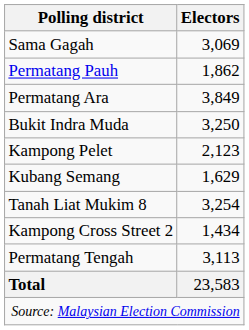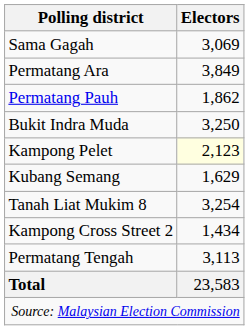 <table class="wikitable sortable">
 <tr>
 <th>Polling district</th>
 <th>Electors</th>
 </tr>
 <tr>
 <td>Sama Gagah</td>
 <td align="right">3,069</td>
 </tr>
 <tr>
+<td>Permatang Ara</td>
+<td align="right">3,849</td>
+</tr>
+<tr>
 <td><a href='#'>Permatang Pauh</a></td>
 <td align="right">1,862</td>
-</tr>
-<tr>
-<td>Permatang Ara</td>
-<td align="right">3,849</td>
 </tr>
 <tr>
 <td>Bukit Indra Muda</td>
 <td align="right">3,250</td>
 </tr>
 <tr>
 <td>Kampong Pelet</td>
-<td align="right">2,123</td>
+<td align="right" style="background: lightyellow;">2,123</td>
 </tr>
 <tr>
 <td>Kubang Semang</td>
 <td align="right">1,629</td>
 </tr>
 <tr>
 <td>Tanah Liat Mukim 8</td>
 <td align="right">3,254</td>
 </tr>
 <tr>
 <td>Kampong Cross Street 2</td>
 <td align="right">1,434</td>
 </tr>
 <tr>
 <td>Permatang Tengah</td>
 <td align="right">3,113</td>
 </tr>
 <tr>
 <td style="background: #f2f2f2"><strong>Total</strong></td>
 <td style="background: #f2f2f2" align="right">23,583</td>
 </tr>
 <tr>
 <td colspan="2"  align="right"><small><em>Source: <a href='#'>Malaysian Election Commission</a></em></small></td>
 </tr>
 </table>
